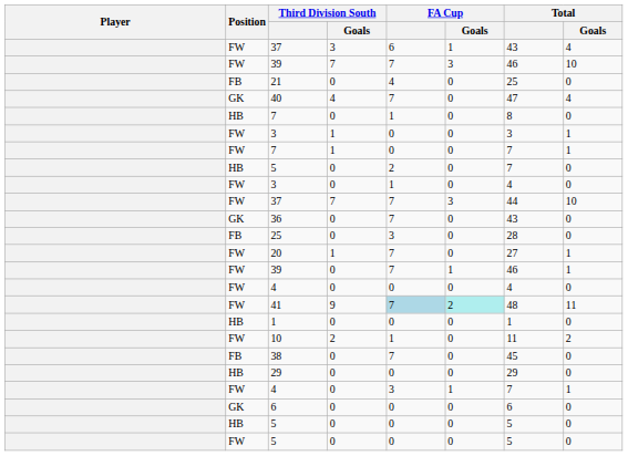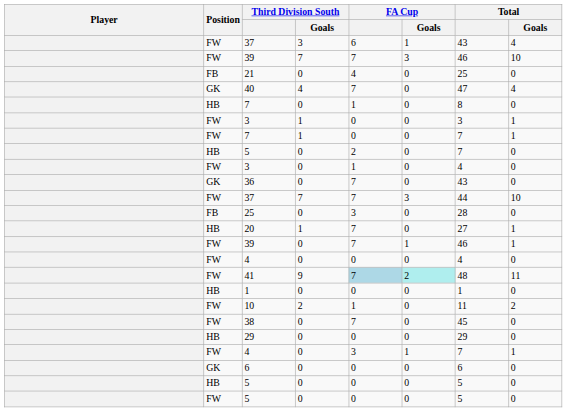 <table class="wikitable plainrowheaders sortable">
 <tr>
 <th rowspan=2 style="width:20em"scope=col>Player</th>
 <th rowspan=2>Position</th>
 <th colspan=2 style="width:10em"scope=col><a href='#'>Third Division South</a></th>
 <th colspan=2 style="width:10em"scope=col><a href='#'>FA Cup</a></th>
 <th colspan=2 style="width:10em"scope=col>Total</th>
 </tr>
 <tr>
 <th style="width:5em"></th>
 <th style="width:5em">Goals</th>
 <th style="width:5em"></th>
 <th style="width:5em">Goals</th>
 <th style="width:5em"></th>
 <th style="width:5em">Goals</th>
 </tr>
 <tr>
 <th scope=row></th>
 <td>FW</td>
 <td>37</td>
 <td>3</td>
 <td>6</td>
 <td>1</td>
 <td>43</td>
 <td>4</td>
 </tr>
 <tr>
 <th scope=row></th>
 <td>FW</td>
 <td>39</td>
 <td>7</td>
 <td>7</td>
 <td>3</td>
 <td>46</td>
 <td>10</td>
 </tr>
 <tr>
 <th scope=row></th>
 <td>FB</td>
 <td>21</td>
 <td>0</td>
 <td>4</td>
 <td>0</td>
 <td>25</td>
 <td>0</td>
 </tr>
 <tr>
 <th scope=row></th>
 <td>GK</td>
 <td>40</td>
 <td>4</td>
 <td>7</td>
 <td>0</td>
 <td>47</td>
 <td>4</td>
 </tr>
 <tr>
 <th scope=row></th>
 <td>HB</td>
 <td>7</td>
 <td>0</td>
 <td>1</td>
 <td>0</td>
 <td>8</td>
 <td>0</td>
 </tr>
 <tr>
 <th scope=row></th>
 <td>FW</td>
 <td>3</td>
 <td>1</td>
 <td>0</td>
 <td>0</td>
 <td>3</td>
 <td>1</td>
 </tr>
 <tr>
 <th scope=row></th>
 <td>FW</td>
 <td>7</td>
 <td>1</td>
 <td>0</td>
 <td>0</td>
 <td>7</td>
 <td>1</td>
 </tr>
 <tr>
 <th scope=row></th>
 <td>HB</td>
 <td>5</td>
 <td>0</td>
 <td>2</td>
 <td>0</td>
 <td>7</td>
 <td>0</td>
 </tr>
 <tr>
 <th scope=row></th>
 <td>FW</td>
 <td>3</td>
 <td>0</td>
 <td>1</td>
 <td>0</td>
 <td>4</td>
 <td>0</td>
 </tr>
 <tr>
 <th scope=row></th>
+<td>GK</td>
+<td>36</td>
+<td>0</td>
+<td>7</td>
+<td>0</td>
+<td>43</td>
+<td>0</td>
+</tr>
+<tr>
+<th scope=row></th>
 <td>FW</td>
 <td>37</td>
 <td>7</td>
 <td>7</td>
 <td>3</td>
 <td>44</td>
 <td>10</td>
-</tr>
-<tr>
-<th scope=row></th>
-<td>GK</td>
-<td>36</td>
-<td>0</td>
-<td>7</td>
-<td>0</td>
-<td>43</td>
-<td>0</td>
 </tr>
 <tr>
 <th scope=row></th>
 <td>FB</td>
 <td>25</td>
 <td>0</td>
 <td>3</td>
 <td>0</td>
 <td>28</td>
 <td>0</td>
 </tr>
 <tr>
 <th scope=row></th>
-<td>FW</td>
+<td>HB</td>
 <td>20</td>
 <td>1</td>
 <td>7</td>
 <td>0</td>
 <td>27</td>
 <td>1</td>
 </tr>
 <tr>
 <th scope=row></th>
 <td>FW</td>
 <td>39</td>
 <td>0</td>
 <td>7</td>
 <td>1</td>
 <td>46</td>
 <td>1</td>
 </tr>
 <tr>
 <th scope=row></th>
 <td>FW</td>
 <td>4</td>
 <td>0</td>
 <td>0</td>
 <td>0</td>
 <td>4</td>
 <td>0</td>
 </tr>
 <tr>
 <th scope=row></th>
 <td>FW</td>
 <td>41</td>
 <td>9</td>
 <td style="background: lightblue;">7</td>
 <td style="background: paleturquoise;">2</td>
 <td>48</td>
 <td>11</td>
 </tr>
 <tr>
 <th scope=row></th>
 <td>HB</td>
 <td>1</td>
 <td>0</td>
 <td>0</td>
 <td>0</td>
 <td>1</td>
 <td>0</td>
 </tr>
 <tr>
 <th scope=row></th>
 <td>FW</td>
 <td>10</td>
 <td>2</td>
 <td>1</td>
 <td>0</td>
 <td>11</td>
 <td>2</td>
 </tr>
 <tr>
 <th scope=row></th>
-<td>FB</td>
+<td>FW</td>
 <td>38</td>
 <td>0</td>
 <td>7</td>
 <td>0</td>
 <td>45</td>
 <td>0</td>
 </tr>
 <tr>
 <th scope=row></th>
 <td>HB</td>
 <td>29</td>
 <td>0</td>
 <td>0</td>
 <td>0</td>
 <td>29</td>
 <td>0</td>
 </tr>
 <tr>
 <th scope=row></th>
 <td>FW</td>
 <td>4</td>
 <td>0</td>
 <td>3</td>
 <td>1</td>
 <td>7</td>
 <td>1</td>
 </tr>
 <tr>
 <th scope=row></th>
 <td>GK</td>
 <td>6</td>
 <td>0</td>
 <td>0</td>
 <td>0</td>
 <td>6</td>
 <td>0</td>
 </tr>
 <tr>
 <th scope=row></th>
 <td>HB</td>
 <td>5</td>
 <td>0</td>
 <td>0</td>
 <td>0</td>
 <td>5</td>
 <td>0</td>
 </tr>
 <tr>
 <th scope=row></th>
 <td>FW</td>
 <td>5</td>
 <td>0</td>
 <td>0</td>
 <td>0</td>
 <td>5</td>
 <td>0</td>
 </tr>
 </table>
